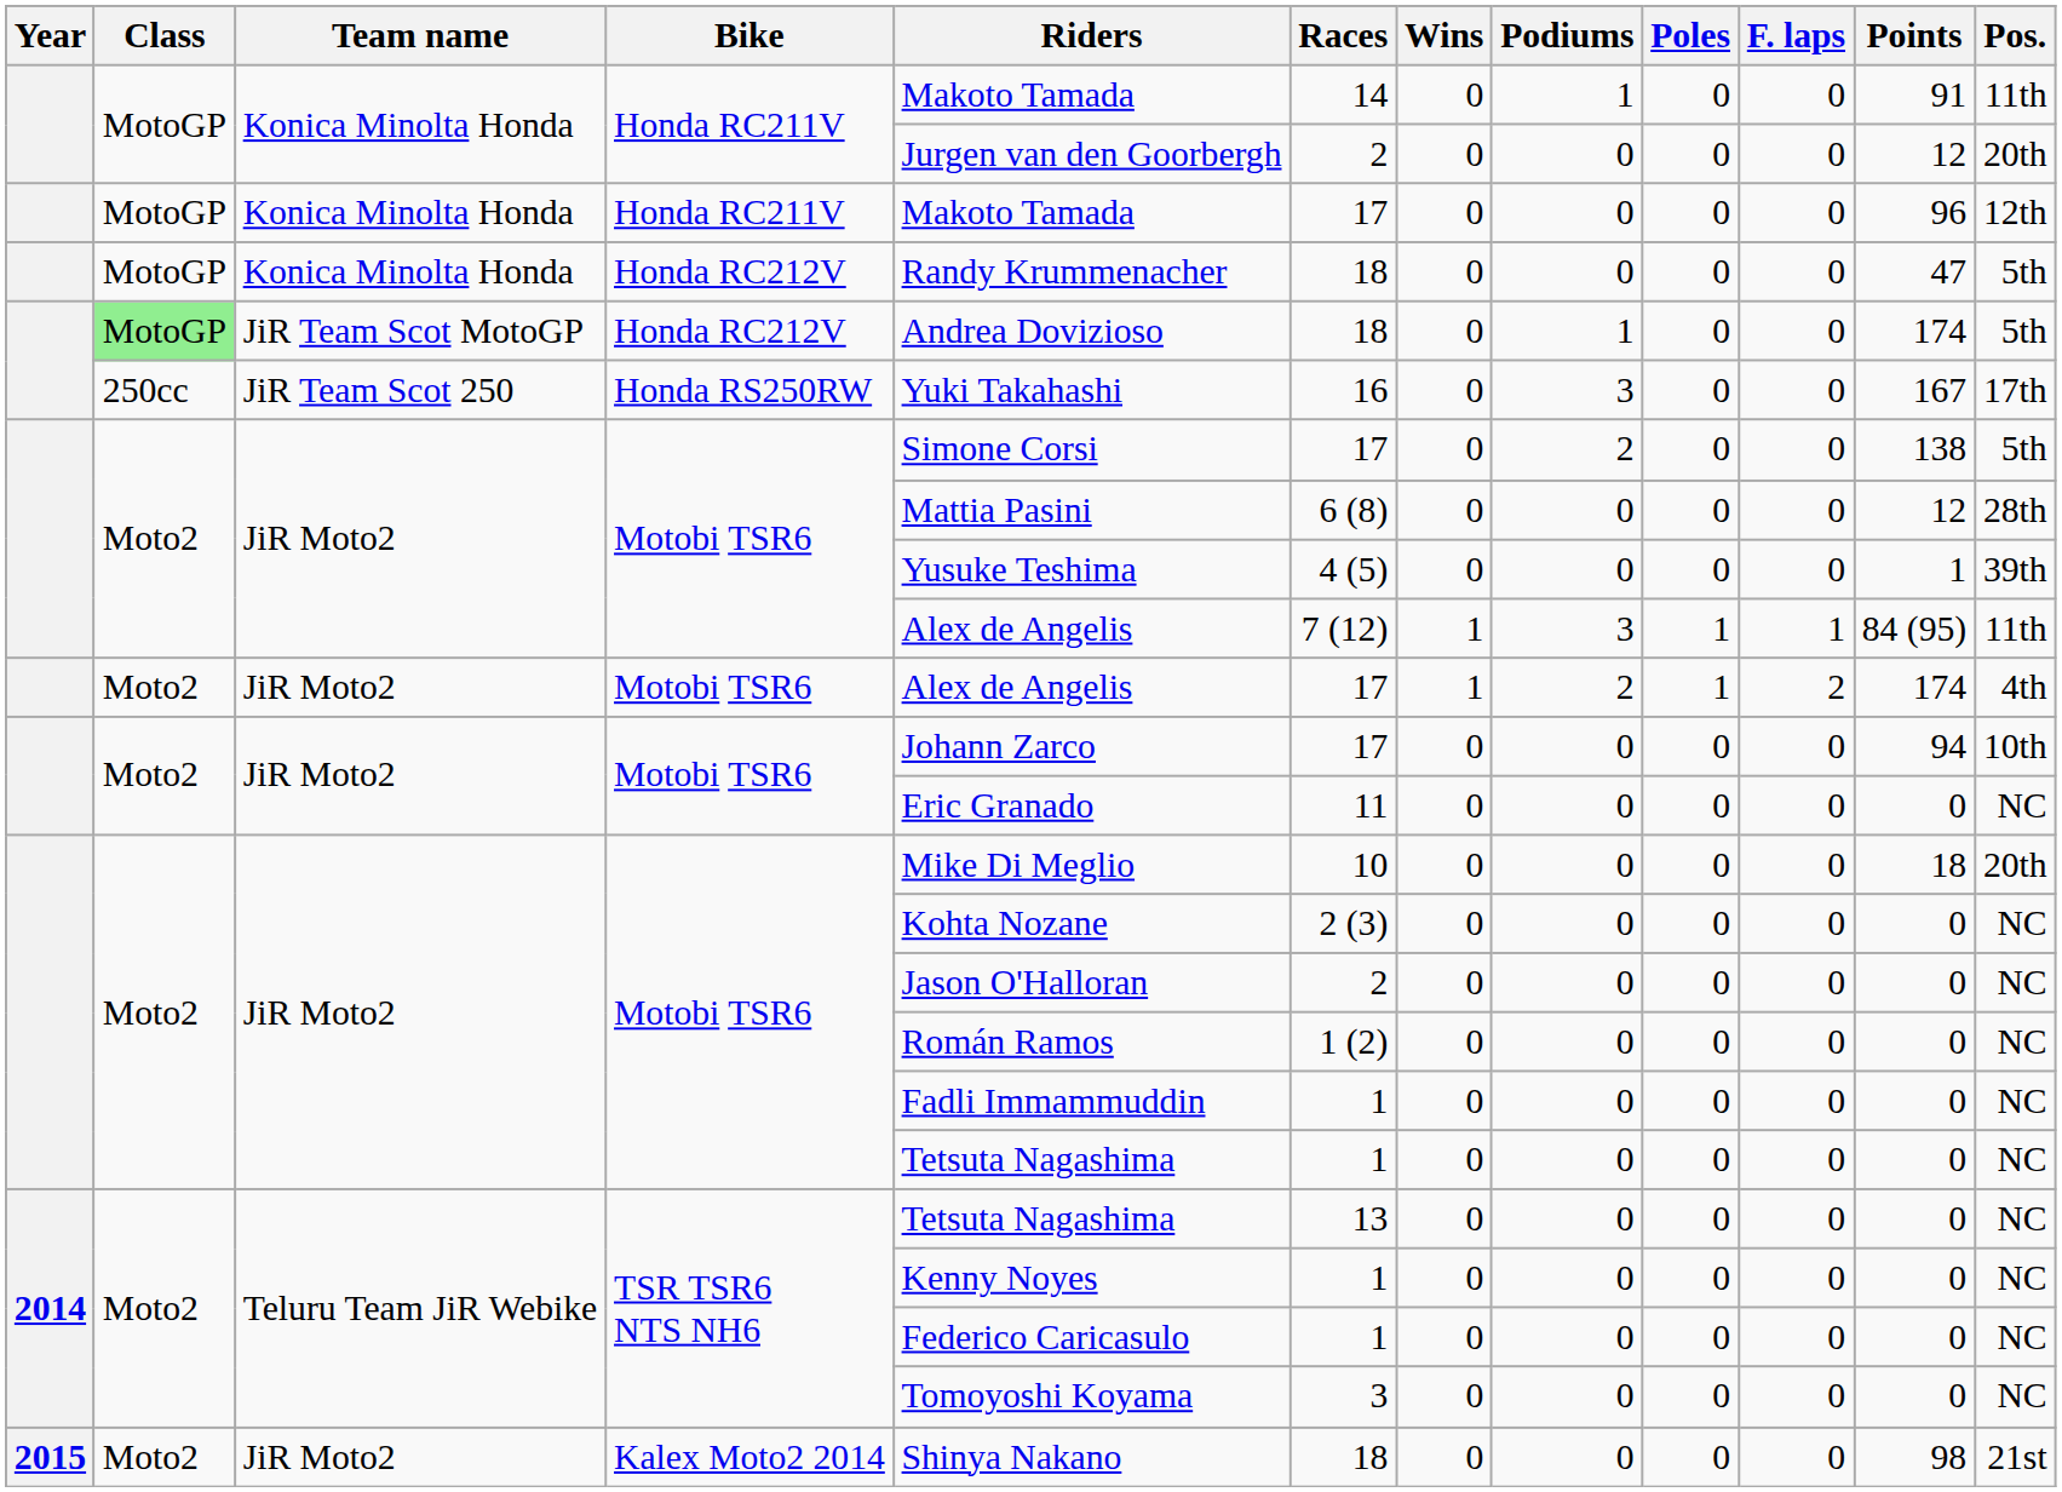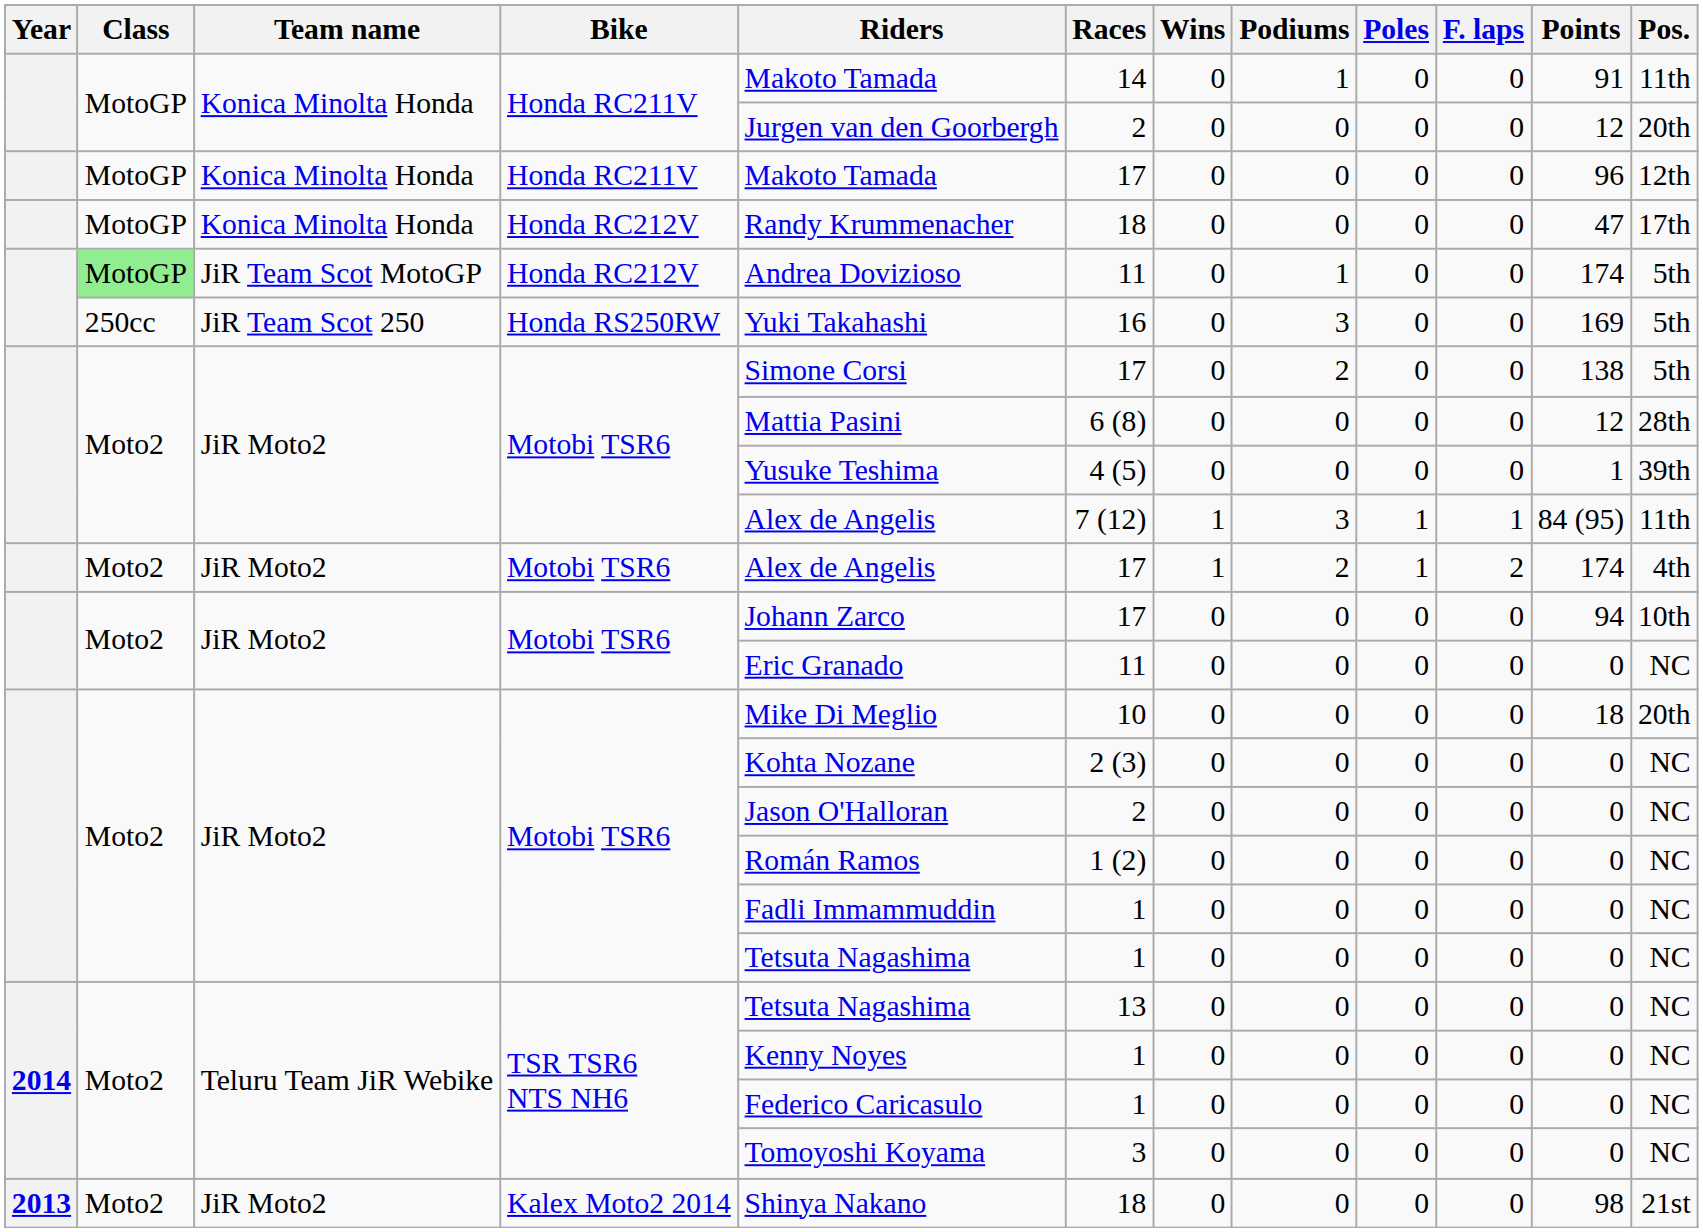 <table class="wikitable" style="text-align:right; font-size:95%">
 <tr>
 <th scope="col">Year</th>
 <th scope="col">Class</th>
 <th scope="col">Team name</th>
 <th scope="col">Bike</th>
 <th scope="col">Riders</th>
 <th scope="col">Races</th>
 <th scope="col">Wins</th>
 <th scope="col">Podiums</th>
 <th scope="col"><a href='#'>Poles</a></th>
 <th scope="col"><a href='#'>F. laps</a></th>
 <th scope="col">Points</th>
 <th scope="col">Pos.</th>
 </tr>
 <tr>
 <th scope="row" rowspan="2"></th>
 <td align="left" rowspan="2">MotoGP</td>
 <td align="left" rowspan="2"><a href='#'>Konica Minolta</a> Honda</td>
 <td align="left" rowspan="2"><a href='#'>Honda RC211V</a></td>
 <td align="left"> <a href='#'>Makoto Tamada</a></td>
 <td>14</td>
 <td>0</td>
 <td>1</td>
 <td>0</td>
 <td>0</td>
 <td>91</td>
 <td>11th</td>
 </tr>
 <tr>
 <td align="left"> <a href='#'>Jurgen van den Goorbergh</a></td>
 <td>2</td>
 <td>0</td>
 <td>0</td>
 <td>0</td>
 <td>0</td>
 <td>12</td>
 <td>20th</td>
 </tr>
 <tr>
 <th scope="row"></th>
 <td align="left">MotoGP</td>
 <td align="left"><a href='#'>Konica Minolta</a> Honda</td>
 <td align="left"><a href='#'>Honda RC211V</a></td>
 <td align="left"> <a href='#'>Makoto Tamada</a></td>
 <td>17</td>
 <td>0</td>
 <td>0</td>
 <td>0</td>
 <td>0</td>
 <td>96</td>
 <td>12th</td>
 </tr>
 <tr>
 <th scope="row"></th>
 <td align="left">MotoGP</td>
 <td align="left"><a href='#'>Konica Minolta</a> Honda</td>
 <td align="left"><a href='#'>Honda RC212V</a></td>
 <td align="left"> <a href='#'>Randy Krummenacher</a></td>
 <td>18</td>
 <td>0</td>
 <td>0</td>
 <td>0</td>
 <td>0</td>
 <td>47</td>
-<td>5th</td>
+<td>17th</td>
 </tr>
 <tr>
 <th scope="row" rowspan="2"></th>
 <td align="left" style="background: lightgreen;">MotoGP</td>
 <td align="left">JiR <a href='#'>Team Scot</a> MotoGP</td>
 <td align="left"><a href='#'>Honda RC212V</a></td>
 <td align="left"> <a href='#'>Andrea Dovizioso</a></td>
-<td>18</td>
+<td>11</td>
 <td>0</td>
 <td>1</td>
 <td>0</td>
 <td>0</td>
 <td>174</td>
 <td>5th</td>
 </tr>
 <tr>
 <td align="left">250cc</td>
 <td align="left">JiR <a href='#'>Team Scot</a> 250</td>
 <td align="left"><a href='#'>Honda RS250RW</a></td>
 <td align="left"> <a href='#'>Yuki Takahashi</a></td>
 <td>16</td>
 <td>0</td>
 <td>3</td>
 <td>0</td>
 <td>0</td>
-<td>167</td>
-<td>17th</td>
+<td>169</td>
+<td>5th</td>
 </tr>
 <tr>
 <th scope="row" rowspan="4"></th>
 <td align="left" rowspan="4">Moto2</td>
 <td align="left" rowspan="4">JiR Moto2</td>
 <td align="left" rowspan="4"><a href='#'>Motobi</a> <a href='#'>TSR6</a></td>
 <td align="left"> <a href='#'>Simone Corsi</a></td>
 <td>17</td>
 <td>0</td>
 <td>2</td>
 <td>0</td>
 <td>0</td>
 <td>138</td>
 <td>5th</td>
 </tr>
 <tr>
 <td align="left"> <a href='#'>Mattia Pasini</a></td>
 <td>6 (8)</td>
 <td>0</td>
 <td>0</td>
 <td>0</td>
 <td>0</td>
 <td>12</td>
 <td>28th</td>
 </tr>
 <tr>
 <td align="left"> <a href='#'>Yusuke Teshima</a></td>
 <td>4 (5)</td>
 <td>0</td>
 <td>0</td>
 <td>0</td>
 <td>0</td>
 <td>1</td>
 <td>39th</td>
 </tr>
 <tr>
 <td align="left"> <a href='#'>Alex de Angelis</a></td>
 <td>7 (12)</td>
 <td>1</td>
 <td>3</td>
 <td>1</td>
 <td>1</td>
 <td>84 (95)</td>
 <td>11th</td>
 </tr>
 <tr>
 <th scope="row"></th>
 <td align="left">Moto2</td>
 <td align="left">JiR Moto2</td>
 <td align="left"><a href='#'>Motobi</a> <a href='#'>TSR6</a></td>
 <td align="left"> <a href='#'>Alex de Angelis</a></td>
 <td>17</td>
 <td>1</td>
 <td>2</td>
 <td>1</td>
 <td>2</td>
 <td>174</td>
 <td>4th</td>
 </tr>
 <tr>
 <th scope="row" rowspan="2"></th>
 <td align="left" rowspan="2">Moto2</td>
 <td align="left" rowspan="2">JiR Moto2</td>
 <td align="left" rowspan="2"><a href='#'>Motobi</a> <a href='#'>TSR6</a></td>
 <td align="left"> <a href='#'>Johann Zarco</a></td>
 <td>17</td>
 <td>0</td>
 <td>0</td>
 <td>0</td>
 <td>0</td>
 <td>94</td>
 <td>10th</td>
 </tr>
 <tr>
 <td align="left"> <a href='#'>Eric Granado</a></td>
 <td>11</td>
 <td>0</td>
 <td>0</td>
 <td>0</td>
 <td>0</td>
 <td>0</td>
 <td>NC</td>
 </tr>
 <tr>
 <th scope="row" rowspan="6"></th>
 <td align="left" rowspan="6">Moto2</td>
 <td align="left" rowspan="6">JiR Moto2</td>
 <td align="left" rowspan="6"><a href='#'>Motobi</a> <a href='#'>TSR6</a></td>
 <td align="left"> <a href='#'>Mike Di Meglio</a></td>
 <td>10</td>
 <td>0</td>
 <td>0</td>
 <td>0</td>
 <td>0</td>
 <td>18</td>
 <td>20th</td>
 </tr>
 <tr>
 <td align="left"> <a href='#'>Kohta Nozane</a></td>
 <td>2 (3)</td>
 <td>0</td>
 <td>0</td>
 <td>0</td>
 <td>0</td>
 <td>0</td>
 <td>NC</td>
 </tr>
 <tr>
 <td align="left"> <a href='#'>Jason O'Halloran</a></td>
 <td>2</td>
 <td>0</td>
 <td>0</td>
 <td>0</td>
 <td>0</td>
 <td>0</td>
 <td>NC</td>
 </tr>
 <tr>
 <td align="left"> <a href='#'>Román Ramos</a></td>
 <td>1 (2)</td>
 <td>0</td>
 <td>0</td>
 <td>0</td>
 <td>0</td>
 <td>0</td>
 <td>NC</td>
 </tr>
 <tr>
 <td align="left"> <a href='#'>Fadli Immammuddin</a></td>
 <td>1</td>
 <td>0</td>
 <td>0</td>
 <td>0</td>
 <td>0</td>
 <td>0</td>
 <td>NC</td>
 </tr>
 <tr>
 <td align="left"> <a href='#'>Tetsuta Nagashima</a></td>
 <td>1</td>
 <td>0</td>
 <td>0</td>
 <td>0</td>
 <td>0</td>
 <td>0</td>
 <td>NC</td>
 </tr>
 <tr>
 <th scope="row" rowspan="4"><a href='#'>2014</a></th>
 <td align="left" rowspan="4">Moto2</td>
 <td align="left" rowspan="4">Teluru Team JiR Webike</td>
 <td align="left" rowspan="4"><a href='#'>TSR TSR6</a><br><a href='#'>NTS NH6</a></td>
 <td align="left"> <a href='#'>Tetsuta Nagashima</a></td>
 <td>13</td>
 <td>0</td>
 <td>0</td>
 <td>0</td>
 <td>0</td>
 <td>0</td>
 <td>NC</td>
 </tr>
 <tr>
 <td align="left"> <a href='#'>Kenny Noyes</a></td>
 <td>1</td>
 <td>0</td>
 <td>0</td>
 <td>0</td>
 <td>0</td>
 <td>0</td>
 <td>NC</td>
 </tr>
 <tr>
 <td align="left"> <a href='#'>Federico Caricasulo</a></td>
 <td>1</td>
 <td>0</td>
 <td>0</td>
 <td>0</td>
 <td>0</td>
 <td>0</td>
 <td>NC</td>
 </tr>
 <tr>
 <td align="left"> <a href='#'>Tomoyoshi Koyama</a></td>
 <td>3</td>
 <td>0</td>
 <td>0</td>
 <td>0</td>
 <td>0</td>
 <td>0</td>
 <td>NC</td>
 </tr>
 <tr>
-<th scope="row"><a href='#'>2015</a></th>
+<th scope="row"><a href='#'>2013</a></th>
 <td align="left">Moto2</td>
 <td align="left">JiR Moto2</td>
 <td align="left"><a href='#'>Kalex Moto2 2014</a></td>
 <td align="left"> <a href='#'>Shinya Nakano</a></td>
 <td>18</td>
 <td>0</td>
 <td>0</td>
 <td>0</td>
 <td>0</td>
 <td>98</td>
 <td>21st</td>
 </tr>
 </table>
